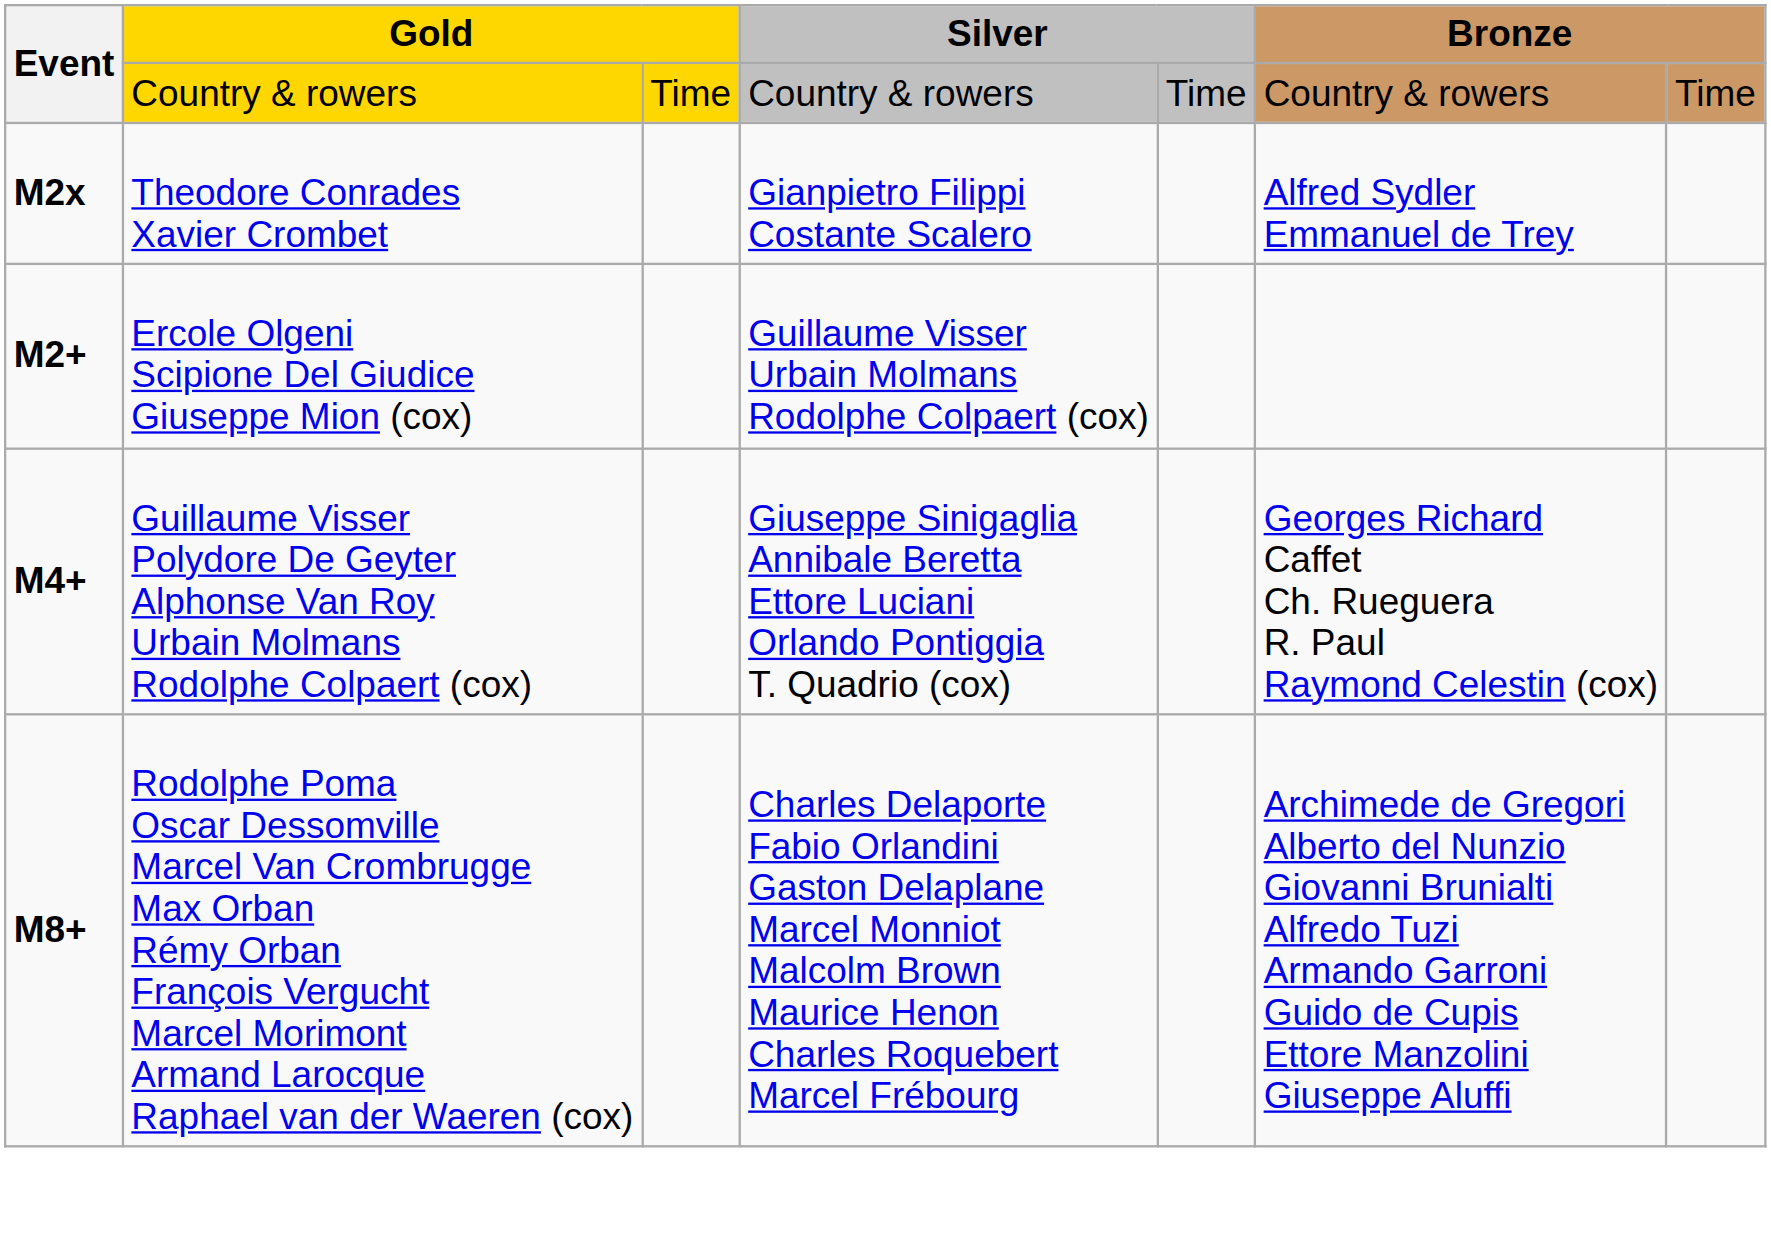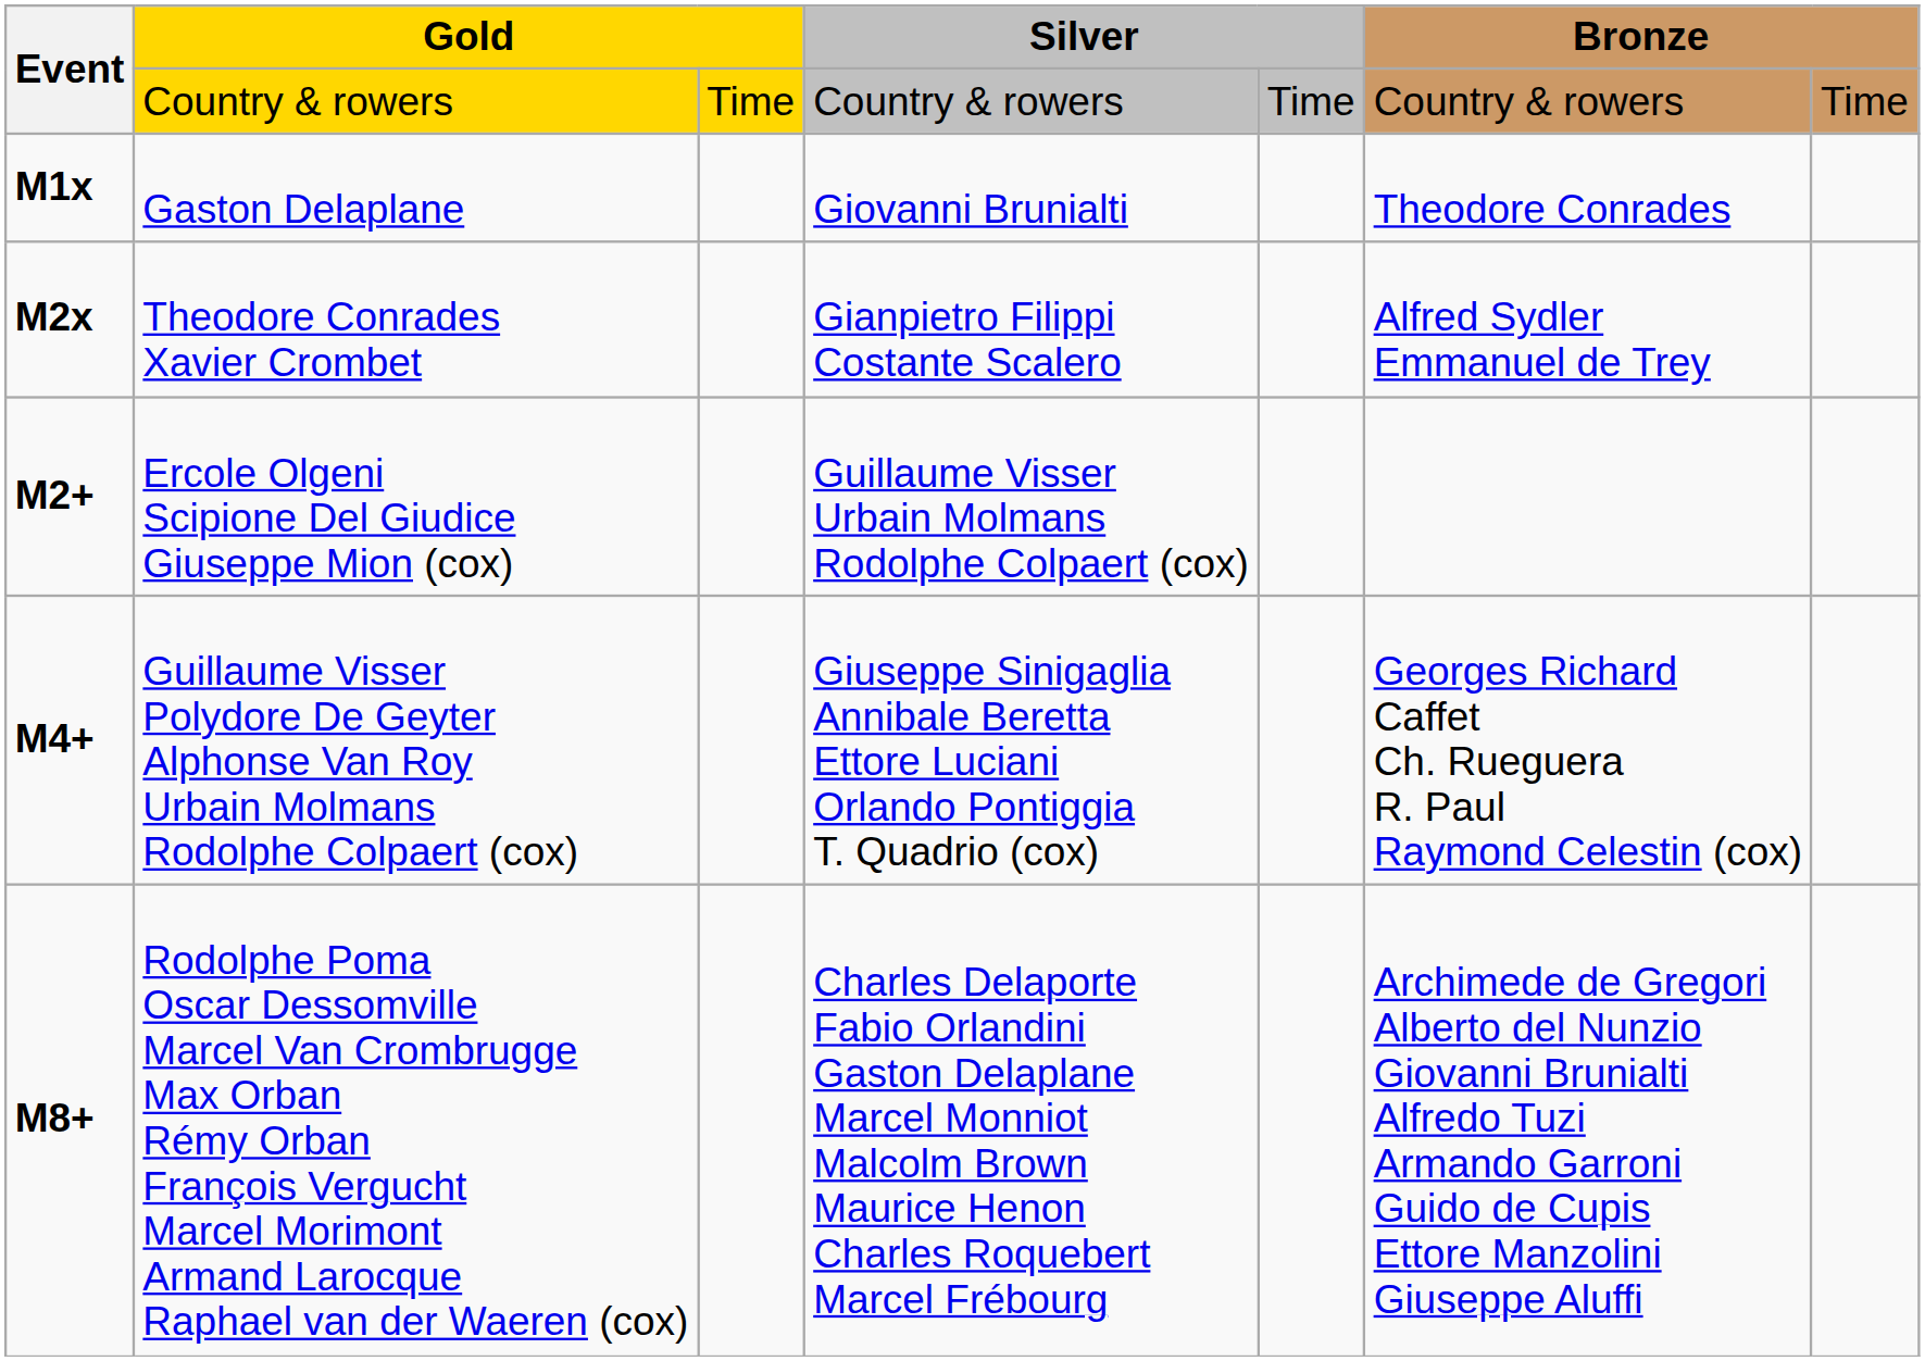 <table class="wikitable">
 <tr>
 <th rowspan="2">Event</th>
 <th colspan="2" style="background:gold;">Gold</th>
 <th colspan="2" style="background:silver;">Silver</th>
 <th colspan="2" style="background:#c96;">Bronze</th>
 </tr>
 <tr>
 <td style="background:gold;">Country & rowers</td>
 <td style="background:gold;">Time</td>
 <td style="background:silver;">Country & rowers</td>
 <td style="background:silver;">Time</td>
 <td style="background:#c96;">Country & rowers</td>
 <td style="background:#c96;">Time</td>
+</tr>
+<tr>
+<td><strong>M1x</strong></td>
+<td> <br> <a href='#'>Gaston Delaplane</a></td>
+<td></td>
+<td> <br> <a href='#'>Giovanni Brunialti</a></td>
+<td></td>
+<td> <br> <a href='#'>Theodore Conrades</a></td>
+<td></td>
 </tr>
 <tr>
 <td><strong>M2x</strong></td>
 <td> <br> <a href='#'>Theodore Conrades</a> <br> <a href='#'>Xavier Crombet</a></td>
 <td></td>
 <td> <br> <a href='#'>Gianpietro Filippi</a> <br> <a href='#'>Costante Scalero</a></td>
 <td></td>
 <td> <br> <a href='#'>Alfred Sydler</a> <br> <a href='#'>Emmanuel de Trey</a></td>
 <td></td>
 </tr>
 <tr>
 <td><strong>M2+</strong></td>
 <td> <br> <a href='#'>Ercole Olgeni</a> <br> <a href='#'>Scipione Del Giudice</a> <br> <a href='#'>Giuseppe Mion</a> (cox)</td>
 <td></td>
 <td> <br> <a href='#'>Guillaume Visser</a> <br> <a href='#'>Urbain Molmans</a> <br> <a href='#'>Rodolphe Colpaert</a> (cox)</td>
 <td></td>
 <td></td>
 <td></td>
 </tr>
 <tr>
 <td><strong>M4+</strong></td>
 <td> <br> <a href='#'>Guillaume Visser</a> <br> <a href='#'>Polydore De Geyter</a> <br> <a href='#'>Alphonse Van Roy</a> <br> <a href='#'>Urbain Molmans</a> <br> <a href='#'>Rodolphe Colpaert</a> (cox)</td>
 <td></td>
 <td> <br> <a href='#'>Giuseppe Sinigaglia</a> <br> <a href='#'>Annibale Beretta</a> <br> <a href='#'>Ettore Luciani</a> <br> <a href='#'>Orlando Pontiggia</a> <br> T. Quadrio (cox)</td>
 <td></td>
 <td> <br> <a href='#'>Georges Richard</a> <br> Caffet <br> Ch. Rueguera <br> R. Paul <br> <a href='#'>Raymond Celestin</a> (cox)</td>
 <td></td>
 </tr>
 <tr>
 <td><strong>M8+</strong></td>
 <td> <br> <a href='#'>Rodolphe Poma</a> <br> <a href='#'>Oscar Dessomville</a> <br> <a href='#'>Marcel Van Crombrugge</a> <br> <a href='#'>Max Orban</a> <br> <a href='#'>Rémy Orban</a> <br> <a href='#'>François Vergucht</a> <br> <a href='#'>Marcel Morimont</a> <br> <a href='#'>Armand Larocque</a> <br> <a href='#'>Raphael van der Waeren</a> (cox)</td>
 <td></td>
 <td> <br> <a href='#'>Charles Delaporte</a> <br> <a href='#'>Fabio Orlandini</a> <br> <a href='#'>Gaston Delaplane</a> <br> <a href='#'>Marcel Monniot</a> <br> <a href='#'>Malcolm Brown</a> <br> <a href='#'>Maurice Henon</a> <br> <a href='#'>Charles Roquebert</a> <br> <a href='#'>Marcel Frébourg</a></td>
 <td></td>
 <td> <br> <a href='#'>Archimede de Gregori</a> <br> <a href='#'>Alberto del Nunzio</a> <br> <a href='#'>Giovanni Brunialti</a> <br> <a href='#'>Alfredo Tuzi</a> <br> <a href='#'>Armando Garroni</a> <br> <a href='#'>Guido de Cupis</a> <br> <a href='#'>Ettore Manzolini</a> <br> <a href='#'>Giuseppe Aluffi</a></td>
 <td></td>
 </tr>
 </table>
